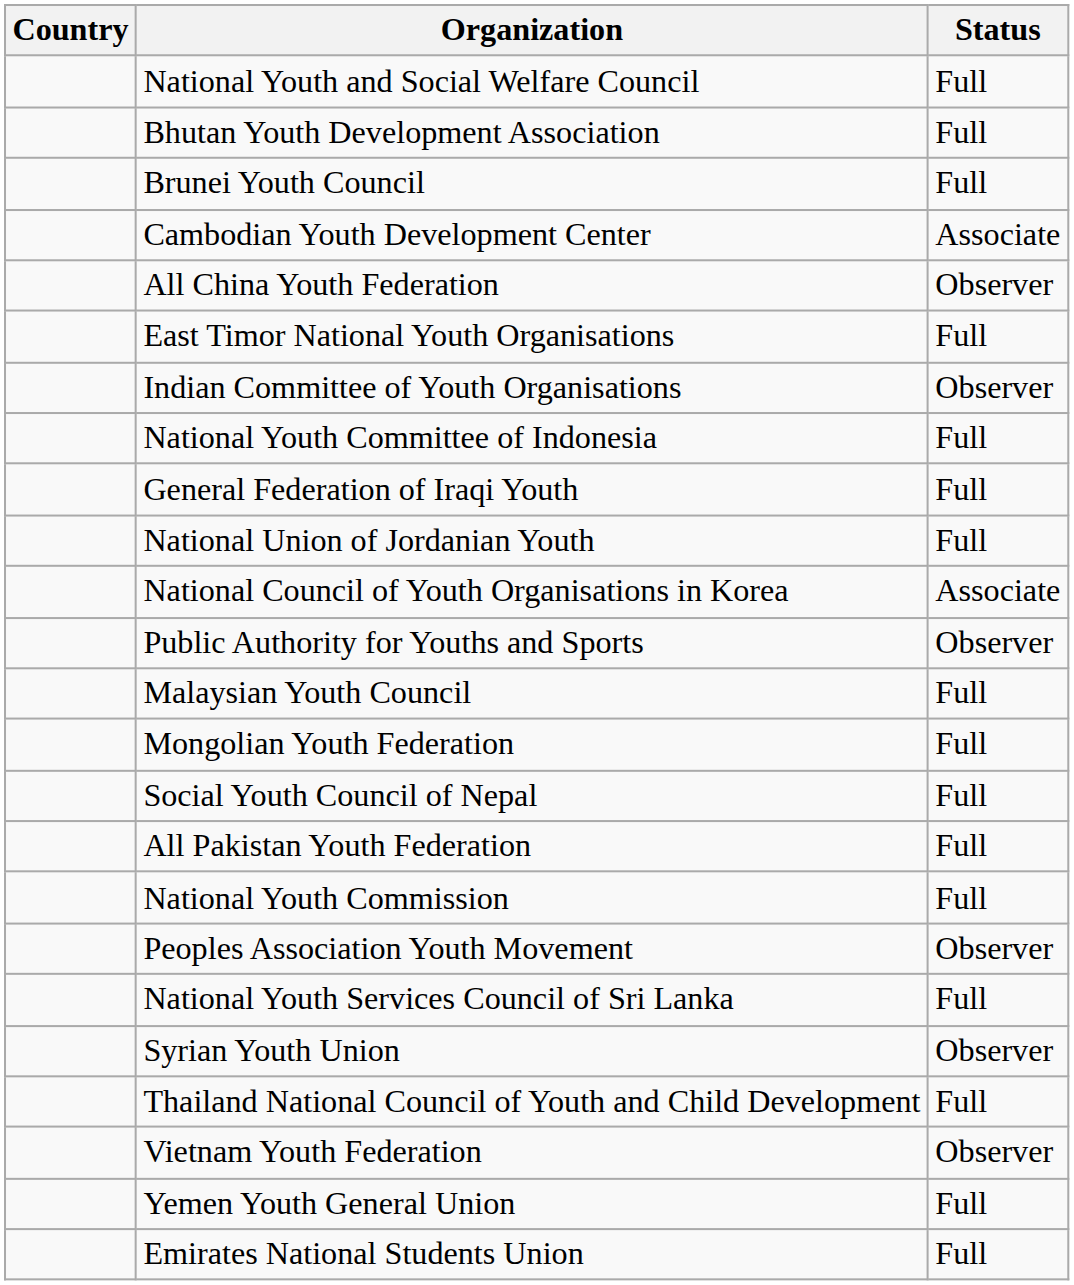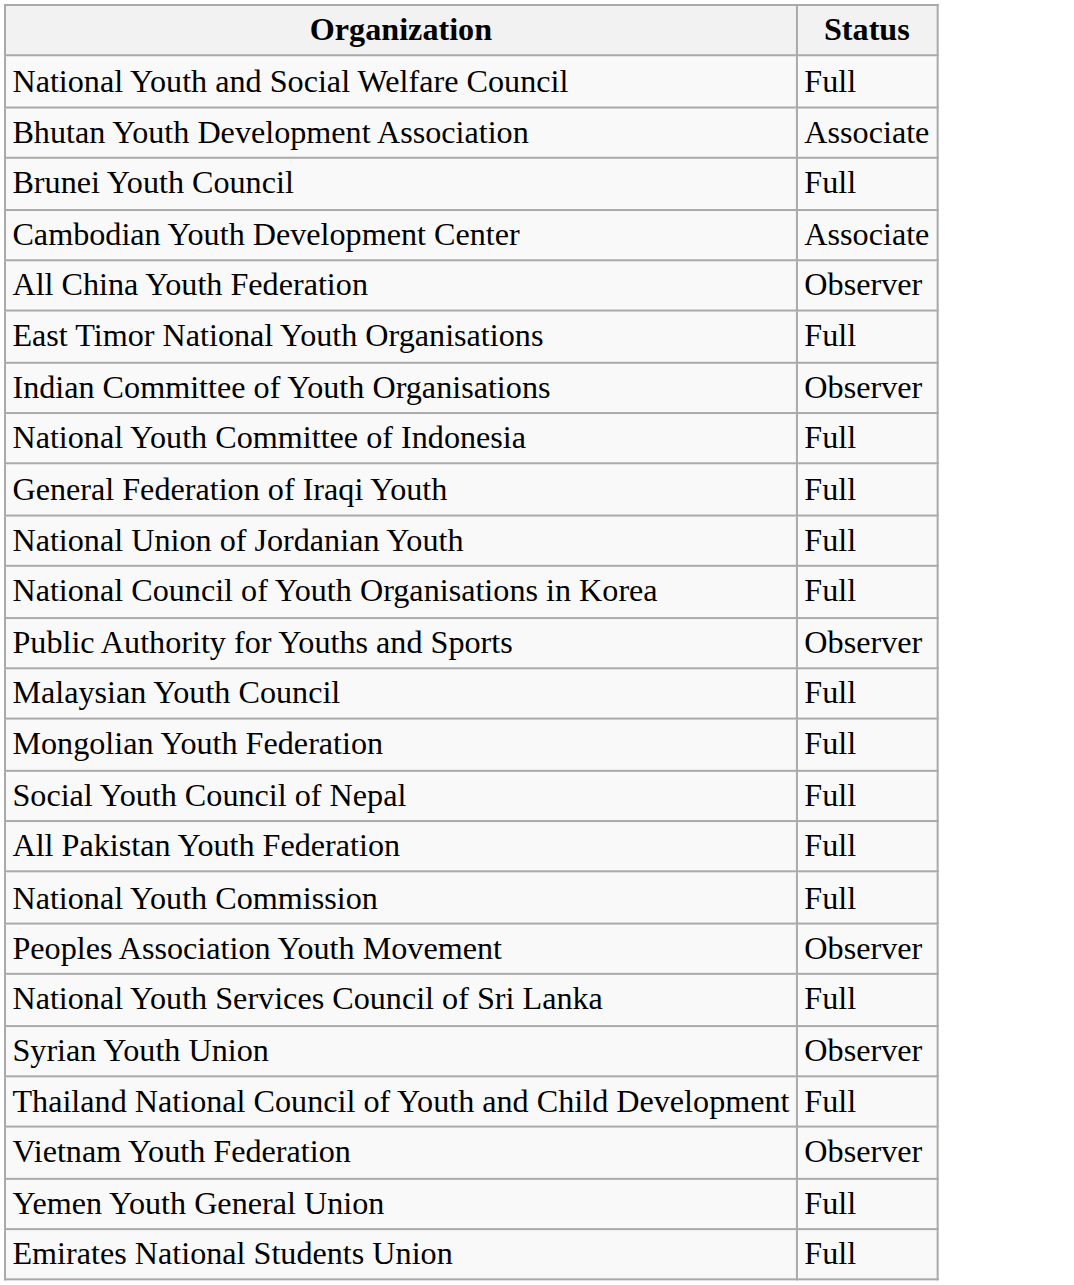 <table class="wikitable sortable">
 <tr>
-<th>Country</th>
 <th>Organization</th>
 <th>Status</th>
 </tr>
 <tr>
-<td></td>
 <td>National Youth and Social Welfare Council</td>
 <td>Full</td>
 </tr>
 <tr>
-<td></td>
 <td>Bhutan Youth Development Association</td>
-<td>Full</td>
+<td>Associate</td>
 </tr>
 <tr>
-<td></td>
 <td>Brunei Youth Council</td>
 <td>Full</td>
 </tr>
 <tr>
-<td></td>
 <td>Cambodian Youth Development Center</td>
 <td>Associate</td>
 </tr>
 <tr>
-<td></td>
 <td>All China Youth Federation</td>
 <td>Observer</td>
 </tr>
 <tr>
-<td></td>
 <td>East Timor National Youth Organisations</td>
 <td>Full</td>
 </tr>
 <tr>
-<td></td>
 <td>Indian Committee of Youth Organisations</td>
 <td>Observer</td>
 </tr>
 <tr>
-<td></td>
 <td>National Youth Committee of Indonesia</td>
 <td>Full</td>
 </tr>
 <tr>
-<td></td>
 <td>General Federation of Iraqi Youth</td>
 <td>Full</td>
 </tr>
 <tr>
-<td></td>
 <td>National Union of Jordanian Youth</td>
 <td>Full</td>
 </tr>
 <tr>
-<td></td>
 <td>National Council of Youth Organisations in Korea</td>
-<td>Associate</td>
+<td>Full</td>
 </tr>
 <tr>
-<td></td>
 <td>Public Authority for Youths and Sports</td>
 <td>Observer</td>
 </tr>
 <tr>
-<td></td>
 <td>Malaysian Youth Council</td>
 <td>Full</td>
 </tr>
 <tr>
-<td></td>
 <td>Mongolian Youth Federation</td>
 <td>Full</td>
 </tr>
 <tr>
-<td></td>
 <td>Social Youth Council of Nepal</td>
 <td>Full</td>
 </tr>
 <tr>
-<td></td>
 <td>All Pakistan Youth Federation</td>
 <td>Full</td>
 </tr>
 <tr>
-<td></td>
 <td>National Youth Commission</td>
 <td>Full</td>
 </tr>
 <tr>
-<td></td>
 <td>Peoples Association Youth Movement</td>
 <td>Observer</td>
 </tr>
 <tr>
-<td></td>
 <td>National Youth Services Council of Sri Lanka</td>
 <td>Full</td>
 </tr>
 <tr>
-<td></td>
 <td>Syrian Youth Union</td>
 <td>Observer</td>
 </tr>
 <tr>
-<td></td>
 <td>Thailand National Council of Youth and Child Development</td>
 <td>Full</td>
 </tr>
 <tr>
-<td></td>
 <td>Vietnam Youth Federation</td>
 <td>Observer</td>
 </tr>
 <tr>
-<td></td>
 <td>Yemen Youth General Union</td>
 <td>Full</td>
 </tr>
 <tr>
-<td></td>
 <td>Emirates National Students Union</td>
 <td>Full</td>
 </tr>
 </table>
